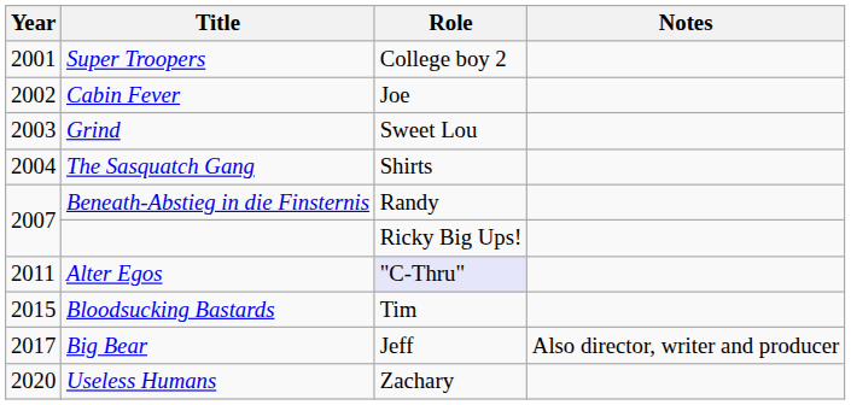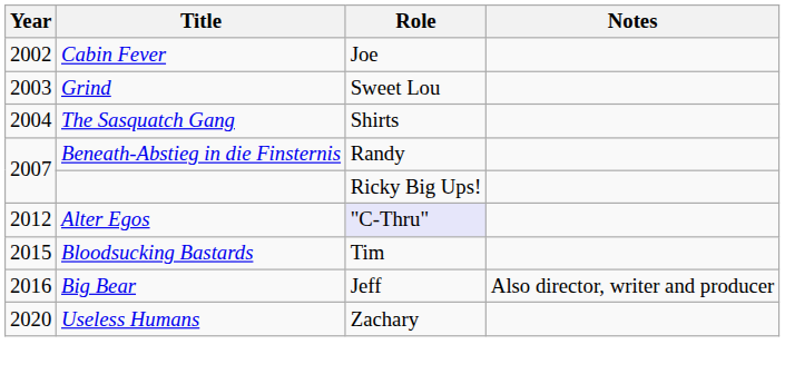 <table class="wikitable">
 <tr>
 <th>Year</th>
 <th>Title</th>
 <th>Role</th>
 <th>Notes</th>
-</tr>
-<tr>
-<td>2001</td>
-<td><em><a href='#'>Super Troopers</a></em></td>
-<td>College boy 2</td>
-<td></td>
 </tr>
 <tr>
 <td>2002</td>
 <td><em><a href='#'>Cabin Fever</a></em></td>
 <td>Joe</td>
 <td></td>
 </tr>
 <tr>
 <td>2003</td>
 <td><em><a href='#'>Grind</a></em></td>
 <td>Sweet Lou</td>
 <td></td>
 </tr>
 <tr>
 <td>2004</td>
 <td><em><a href='#'>The Sasquatch Gang</a></em></td>
 <td>Shirts</td>
 <td></td>
 </tr>
 <tr>
 <td rowspan = "2">2007</td>
 <td><em><a href='#'>Beneath-Abstieg in die Finsternis</a></em></td>
 <td>Randy</td>
 <td></td>
 </tr>
 <tr>
 <td><em></em></td>
 <td>Ricky Big Ups!</td>
 <td></td>
 </tr>
 <tr>
-<td>2011</td>
+<td>2012</td>
 <td><em><a href='#'>Alter Egos</a></em></td>
 <td style="background: lavender;">"C-Thru"</td>
 <td></td>
 </tr>
 <tr>
 <td>2015</td>
 <td><em><a href='#'>Bloodsucking Bastards</a></em></td>
 <td>Tim</td>
 <td></td>
 </tr>
 <tr>
-<td>2017</td>
+<td>2016</td>
 <td><em><a href='#'>Big Bear</a></em></td>
 <td>Jeff</td>
 <td>Also director, writer and producer</td>
 </tr>
 <tr>
 <td>2020</td>
 <td><em><a href='#'>Useless Humans</a></em></td>
 <td>Zachary</td>
 <td></td>
 </tr>
 </table>
